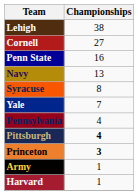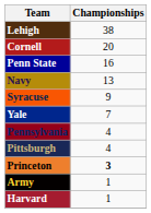 <table class="wikitable">
 <tr>
 <th>Team</th>
 <th>Championships</th>
 </tr>
 <tr>
 <td style="background: #502d0e; color: white"><strong>Lehigh</strong></td>
 <td align=center>38</td>
 </tr>
 <tr>
 <td style="background:  #b31b1b; color: white"><strong>Cornell</strong></td>
-<td align=center>27</td>
+<td align=center>20</td>
 </tr>
 <tr>
 <td style="background: #000099; color: white"><strong>Penn State</strong></td>
 <td align=center>16</td>
 </tr>
 <tr>
 <td style="background: #B58C0A; color: #260F54"><strong>Navy</strong></td>
 <td align=center>13</td>
 </tr>
 <tr>
 <td style="background: #F95602; color: #002654"><strong>Syracuse</strong></td>
-<td align=center>8</td>
+<td align=center>9</td>
 </tr>
 <tr>
 <td style="background: #00268D; color: white"><strong>Yale</strong></td>
 <td align=center>7</td>
 </tr>
 <tr>
 <td style="background: #95001a; color: #01256e"><strong>Pennsylvania</strong></td>
 <td align=center>4</td>
 </tr>
 <tr>
 <td style="background: #192857; color: #cdb87d"><strong>Pittsburgh</strong></td>
-<td align=center><strong>4</strong></td>
+<td align=center>4</td>
 </tr>
 <tr>
 <td style="background: #EE7F2D"><strong>Princeton</strong></td>
 <td align=center><strong>3</strong></td>
 </tr>
 <tr>
 <td style="background: #030000; color: #FFD530"><strong>Army</strong></td>
 <td align=center>1</td>
 </tr>
 <tr>
 <td style="background: #A51C30; color: white"><strong>Harvard</strong></td>
 <td align=center>1</td>
 </tr>
 <tr>
 </tr>
 </table>
